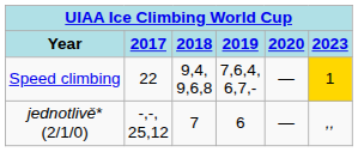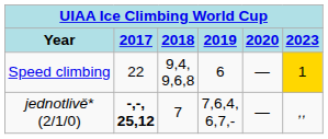 <table class="wikitable" style="text-align:center">
 <tr>
 <th colspan="6" style="background:#b0e0e6"><a href='#'>UIAA Ice Climbing World Cup</a></th>
 </tr>
 <tr>
 <th style="background:#b0e0e6">Year</th>
 <th style="background:#b0e0e6"><a href='#'>2017</a></th>
 <th style="background:#b0e0e6"><a href='#'>2018</a></th>
 <th style="background:#b0e0e6"><a href='#'>2019</a></th>
 <th style="background:#b0e0e6"><a href='#'>2020</a></th>
 <th style="background:#b0e0e6"><a href='#'>2023</a></th>
 </tr>
 <tr>
 <td><a href='#'>Speed climbing</a></td>
 <td>22</td>
 <td>9,4,<br>9,6,8</td>
-<td>7,6,4,<br>6,7,-</td>
+<td>6</td>
 <td>—</td>
 <td style="background:gold">1</td>
 </tr>
 <tr>
 <td><em>jednotlivě</em>*<br>(2/1/0)</td>
-<td>-,-,<br>25,12</td>
+<td><strong>-,-,<br>25,12</strong></td>
 <td>7</td>
-<td>6</td>
+<td>7,6,4,<br>6,7,-</td>
 <td>—</td>
 <td><em>,,</em></td>
 </tr>
 </table>
